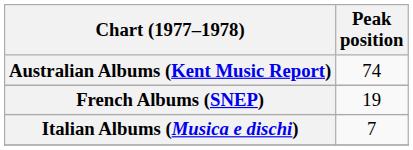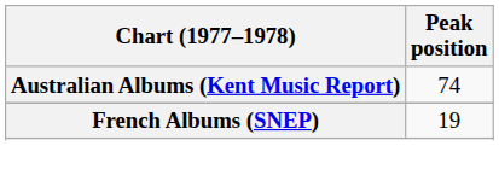 <table class="wikitable sortable plainrowheaders">
 <tr>
 <th>Chart (1977–1978)</th>
 <th>Peak<br>position</th>
 </tr>
 <tr>
 <th scope="row">Australian Albums (<a href='#'>Kent Music Report</a>)</th>
 <td align="center">74</td>
 </tr>
 <tr>
 </tr>
 <tr>
 <th scope="row">French Albums (<a href='#'>SNEP</a>)</th>
 <td align="center">19</td>
 </tr>
 <tr>
 </tr>
 <tr>
 </tr>
 <tr>
-<th scope="row">Italian Albums (<em><a href='#'>Musica e dischi</a></em>)</th>
-<td style="text-align:center;">7</td>
-</tr>
-<tr>
 </tr>
 <tr>
 </tr>
 <tr>
 </tr>
 <tr>
 </tr>
 </table>
